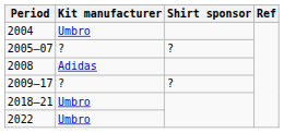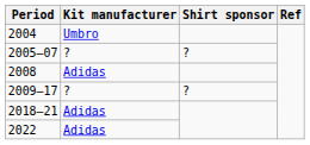 <table class="wikitable">
 <tr>
 <th>Period</th>
 <th>Kit manufacturer</th>
 <th>Shirt sponsor</th>
 <th>Ref</th>
 </tr>
 <tr>
 <td>2004</td>
 <td><a href='#'>Umbro</a></td>
 <td></td>
 <td rowspan="6"></td>
 </tr>
 <tr>
 <td>2005–07</td>
 <td>?</td>
 <td>?</td>
 </tr>
 <tr>
 <td>2008</td>
 <td><a href='#'>Adidas</a></td>
 <td></td>
 </tr>
 <tr>
 <td>2009–17</td>
 <td>?</td>
 <td>?</td>
 </tr>
 <tr>
 <td>2018–21</td>
-<td><a href='#'>Umbro</a></td>
+<td><a href='#'>Adidas</a></td>
 <td rowspan="2"></td>
 </tr>
 <tr>
 <td>2022</td>
-<td><a href='#'>Umbro</a></td>
+<td><a href='#'>Adidas</a></td>
 </tr>
 </table>
